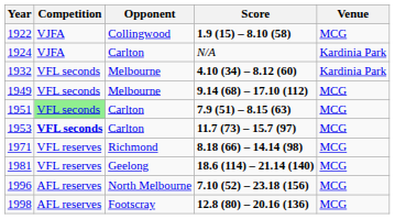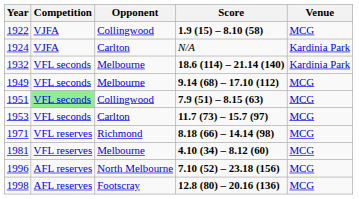 <table class="wikitable">
 <tr>
 <th>Year</th>
 <th>Competition</th>
 <th>Opponent</th>
 <th>Score</th>
 <th>Venue</th>
 </tr>
 <tr>
 <td><a href='#'>1922</a></td>
 <td><a href='#'>VJFA</a></td>
 <td><a href='#'>Collingwood</a></td>
 <td><strong>1.9 (15) – 8.10 (58)</strong></td>
 <td><a href='#'>MCG</a></td>
 </tr>
 <tr>
 <td><a href='#'>1924</a></td>
 <td><a href='#'>VJFA</a></td>
 <td><a href='#'>Carlton</a></td>
 <td><em>N/A</em></td>
 <td><a href='#'>Kardinia Park</a></td>
 </tr>
 <tr>
 <td><a href='#'>1932</a></td>
 <td><a href='#'>VFL seconds</a></td>
 <td><a href='#'>Melbourne</a></td>
-<td><strong>4.10 (34) – 8.12 (60)</strong></td>
+<td><strong>18.6 (114) – 21.14 (140)</strong></td>
 <td><a href='#'>Kardinia Park</a></td>
 </tr>
 <tr>
 <td><a href='#'>1949</a></td>
 <td><a href='#'>VFL seconds</a></td>
 <td><a href='#'>Melbourne</a></td>
 <td><strong>9.14 (68) – 17.10 (112)</strong></td>
 <td><a href='#'>MCG</a></td>
 </tr>
 <tr>
 <td><a href='#'>1951</a></td>
 <td style="background: lightgreen;"><a href='#'>VFL seconds</a></td>
-<td><a href='#'>Carlton</a></td>
+<td><a href='#'>Collingwood</a></td>
 <td><strong>7.9 (51) – 8.15 (63)</strong></td>
 <td><a href='#'>MCG</a></td>
 </tr>
 <tr>
 <td><a href='#'>1953</a></td>
-<td><strong><a href='#'>VFL seconds</a></strong></td>
+<td><a href='#'>VFL seconds</a></td>
 <td><a href='#'>Carlton</a></td>
 <td><strong>11.7 (73) – 15.7 (97)</strong></td>
 <td><a href='#'>MCG</a></td>
 </tr>
 <tr>
 <td><a href='#'>1971</a></td>
 <td><a href='#'>VFL reserves</a></td>
 <td><a href='#'>Richmond</a></td>
 <td><strong>8.18 (66) – 14.14 (98)</strong></td>
 <td><a href='#'>MCG</a></td>
 </tr>
 <tr>
 <td><a href='#'>1981</a></td>
 <td><a href='#'>VFL reserves</a></td>
-<td><a href='#'>Geelong</a></td>
-<td><strong>18.6 (114) – 21.14 (140)</strong></td>
+<td><a href='#'>Melbourne</a></td>
+<td><strong>4.10 (34) – 8.12 (60)</strong></td>
 <td><a href='#'>MCG</a></td>
 </tr>
 <tr>
 <td><a href='#'>1996</a></td>
 <td><a href='#'>AFL reserves</a></td>
 <td><a href='#'>North Melbourne</a></td>
 <td><strong>7.10 (52) – 23.18 (156)</strong></td>
 <td><a href='#'>MCG</a></td>
 </tr>
 <tr>
 <td><a href='#'>1998</a></td>
 <td><a href='#'>AFL reserves</a></td>
 <td><a href='#'>Footscray</a></td>
 <td><strong>12.8 (80) – 20.16 (136)</strong></td>
 <td><a href='#'>MCG</a></td>
 </tr>
 </table>
